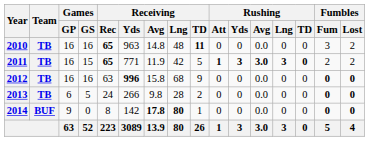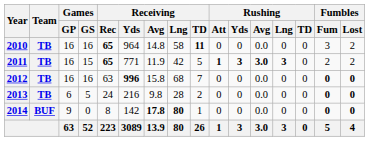 <table class="wikitable" style="text-align:center">
 <tr>
 <th rowspan="2">Year</th>
 <th rowspan="2">Team</th>
 <th colspan="2">Games</th>
 <th colspan="5">Receiving</th>
 <th colspan="5">Rushing</th>
 <th colspan="2">Fumbles</th>
 </tr>
 <tr>
 <th>GP</th>
 <th>GS</th>
 <th>Rec</th>
 <th>Yds</th>
 <th>Avg</th>
 <th>Lng</th>
 <th>TD</th>
 <th>Att</th>
 <th>Yds</th>
 <th>Avg</th>
 <th>Lng</th>
 <th>TD</th>
 <th>Fum</th>
 <th>Lost</th>
 </tr>
 <tr>
 <th><a href='#'>2010</a></th>
 <th><a href='#'>TB</a></th>
 <td>16</td>
 <td>16</td>
 <td><strong>65</strong></td>
-<td>963</td>
+<td>964</td>
 <td>14.8</td>
-<td>48</td>
+<td>58</td>
 <td><strong>11</strong></td>
 <td>0</td>
 <td>0</td>
 <td>0.0</td>
 <td>0</td>
 <td>0</td>
 <td>3</td>
 <td>2</td>
 </tr>
 <tr>
 <th><a href='#'>2011</a></th>
 <th><a href='#'>TB</a></th>
 <td>16</td>
 <td>15</td>
 <td><strong>65</strong></td>
 <td>771</td>
 <td>11.9</td>
 <td>42</td>
 <td>5</td>
 <td><strong>1</strong></td>
 <td><strong>3</strong></td>
 <td><strong>3.0</strong></td>
 <td><strong>3</strong></td>
-<td><strong>0</strong></td>
+<td>0</td>
 <td>2</td>
 <td>2</td>
 </tr>
 <tr>
 <th><a href='#'>2012</a></th>
 <th><a href='#'>TB</a></th>
 <td>16</td>
 <td>16</td>
 <td>63</td>
 <td><strong>996</strong></td>
 <td>15.8</td>
 <td>68</td>
-<td>9</td>
+<td>7</td>
 <td>0</td>
 <td>0</td>
 <td>0.0</td>
 <td>0</td>
 <td>0</td>
 <td><strong>0</strong></td>
 <td><strong>0</strong></td>
 </tr>
 <tr>
 <th><a href='#'>2013</a></th>
 <th><a href='#'>TB</a></th>
 <td>6</td>
 <td>5</td>
 <td>24</td>
-<td>266</td>
+<td>216</td>
 <td>9.8</td>
 <td>28</td>
 <td>2</td>
 <td>0</td>
 <td>0</td>
 <td>0.0</td>
 <td>0</td>
 <td>0</td>
 <td><strong>0</strong></td>
 <td><strong>0</strong></td>
 </tr>
 <tr>
 <th><a href='#'>2014</a></th>
 <th><a href='#'>BUF</a></th>
 <td>9</td>
 <td>0</td>
 <td>8</td>
 <td>142</td>
 <td><strong>17.8</strong></td>
 <td><strong>80</strong></td>
 <td>1</td>
 <td>0</td>
 <td>0</td>
 <td>0.0</td>
 <td>0</td>
 <td>0</td>
 <td><strong>0</strong></td>
 <td><strong>0</strong></td>
 </tr>
 <tr>
 <th colspan="2"></th>
 <th>63</th>
 <th>52</th>
 <th>223</th>
 <th>3089</th>
 <th>13.9</th>
 <th>80</th>
 <th>26</th>
 <th>1</th>
 <th>3</th>
 <th>3.0</th>
 <th>3</th>
 <th>0</th>
 <th>5</th>
 <th>4</th>
 </tr>
 </table>
